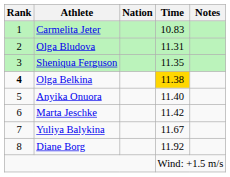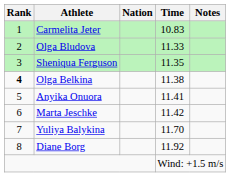 <table class="wikitable sortable" style="text-align:center">
 <tr>
 <th>Rank</th>
 <th>Athlete</th>
 <th>Nation</th>
 <th>Time</th>
 <th>Notes</th>
 </tr>
 <tr bgcolor=#bbf3bb>
 <td>1</td>
 <td align=left><a href='#'>Carmelita Jeter</a></td>
 <td align=left></td>
 <td>10.83</td>
 <td></td>
 </tr>
 <tr bgcolor=#bbf3bb>
 <td>2</td>
 <td align=left><a href='#'>Olga Bludova</a></td>
 <td align=left></td>
-<td>11.31</td>
+<td>11.33</td>
 <td></td>
 </tr>
 <tr bgcolor=#bbf3bb>
 <td>3</td>
 <td align=left><a href='#'>Sheniqua Ferguson</a></td>
 <td align=left></td>
 <td>11.35</td>
 <td></td>
 </tr>
 <tr>
 <td><strong>4</strong></td>
 <td align=left><a href='#'>Olga Belkina</a></td>
 <td align=left></td>
-<td style="background: gold;">11.38</td>
+<td>11.38</td>
 <td></td>
 </tr>
 <tr>
 <td>5</td>
 <td align=left><a href='#'>Anyika Onuora</a></td>
 <td align=left></td>
-<td>11.40</td>
+<td>11.41</td>
 <td></td>
 </tr>
 <tr>
 <td>6</td>
 <td align=left><a href='#'>Marta Jeschke</a></td>
 <td align=left></td>
 <td>11.42</td>
 <td><strong></strong></td>
 </tr>
 <tr>
 <td>7</td>
 <td align=left><a href='#'>Yuliya Balykina</a></td>
 <td align=left></td>
-<td>11.67</td>
+<td>11.70</td>
 <td></td>
 </tr>
 <tr>
 <td>8</td>
 <td align=left><a href='#'>Diane Borg</a></td>
 <td align=left></td>
 <td>11.92</td>
 <td><strong></strong></td>
 </tr>
 <tr class="sortbottom">
 <td colspan=3></td>
 <td colspan="2" style="text-align:left;">Wind: +1.5 m/s</td>
 </tr>
 </table>
